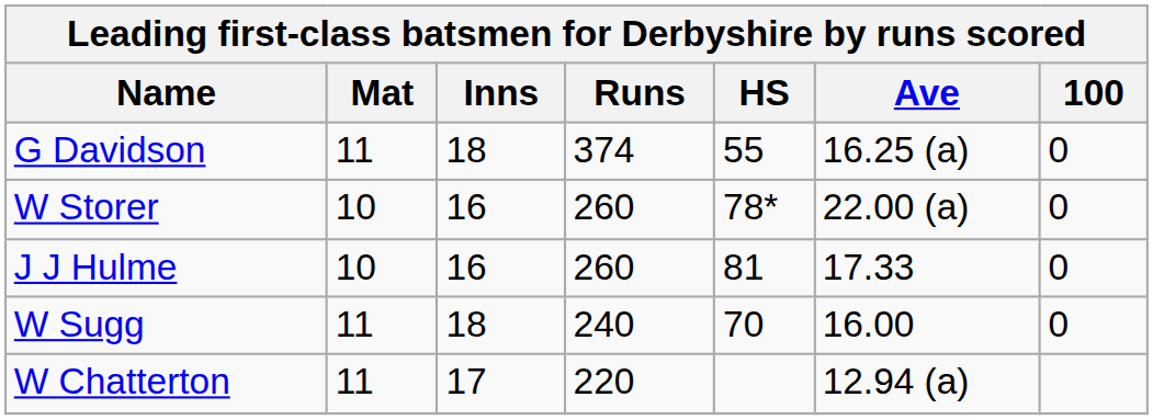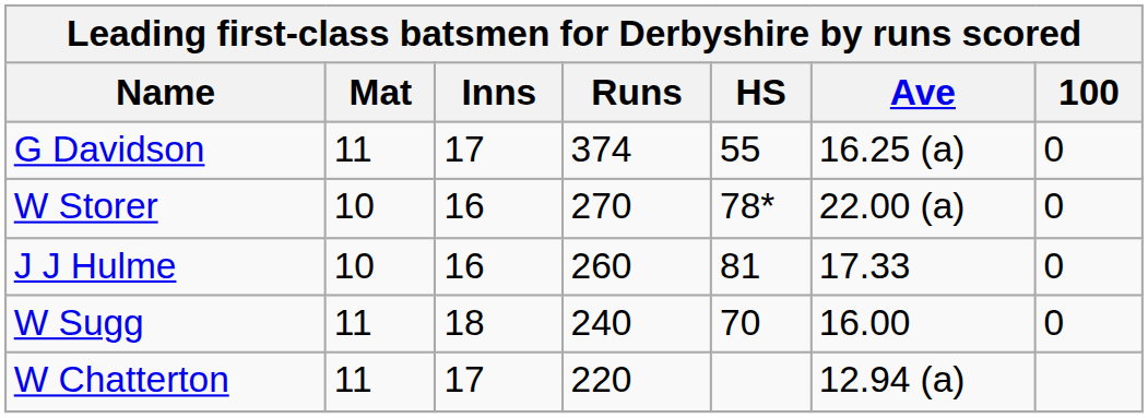 <table class="wikitable" width="80%">
 <tr bgcolor="#efefef">
 <th colspan=7>Leading first-class batsmen for Derbyshire by runs scored</th>
 </tr>
 <tr bgcolor="#efefef">
 <th>Name</th>
 <th>Mat</th>
 <th>Inns</th>
 <th>Runs</th>
 <th>HS</th>
 <th><a href='#'>Ave</a></th>
 <th>100</th>
 </tr>
 <tr>
 <td><a href='#'>G Davidson</a></td>
 <td>11</td>
-<td>18</td>
+<td>17</td>
 <td>374</td>
 <td>55</td>
 <td>16.25 (a)</td>
 <td>0</td>
 </tr>
 <tr>
 <td><a href='#'>W Storer</a></td>
 <td>10</td>
 <td>16</td>
-<td>260</td>
+<td>270</td>
 <td>78*</td>
 <td>22.00 (a)</td>
 <td>0</td>
 </tr>
 <tr>
 <td><a href='#'>J J Hulme</a></td>
 <td>10</td>
 <td>16</td>
 <td>260</td>
 <td>81</td>
 <td>17.33</td>
 <td>0</td>
 </tr>
 <tr>
 <td><a href='#'>W Sugg</a></td>
 <td>11</td>
 <td>18</td>
 <td>240</td>
 <td>70</td>
 <td>16.00</td>
 <td>0</td>
 </tr>
 <tr>
 <td><a href='#'>W Chatterton</a></td>
 <td>11</td>
 <td>17</td>
 <td>220</td>
 <td></td>
 <td>12.94 (a)</td>
 <td></td>
 </tr>
 <tr>
 </tr>
 </table>
